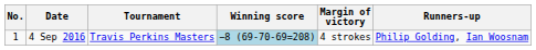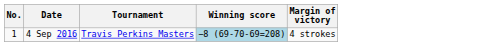 <table class="wikitable" style="font-size:95%;">
 <tr>
 <th>No.</th>
 <th>Date</th>
 <th>Tournament</th>
 <th>Winning score</th>
 <th>Margin of<br>victory</th>
-<th>Runners-up</th>
 </tr>
 <tr>
 <td align=center>1</td>
 <td align=right>4 Sep <a href='#'>2016</a></td>
 <td><a href='#'>Travis Perkins Masters</a></td>
 <td style="background: lightblue;">−8 (69-70-69=208)</td>
 <td>4 strokes</td>
-<td> <a href='#'>Philip Golding</a>,  <a href='#'>Ian Woosnam</a></td>
 </tr>
 </table>
